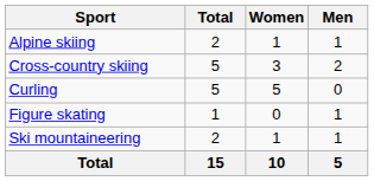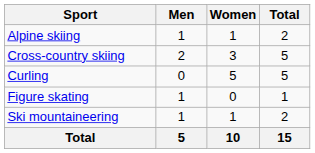 <table class="wikitable sortable" style="text-align:center">
 <tr>
 <th width=180>Sport</th>
+<th width=55>Men</th>
+<th width=55>Women</th>
 <th width=55>Total</th>
-<th width=55>Women</th>
-<th width=55>Men</th>
 </tr>
 <tr>
 <td align=left><a href='#'>Alpine skiing</a></td>
-<td>2</td>
 <td>1</td>
 <td>1</td>
+<td>2</td>
 </tr>
 <tr>
 <td align=left><a href='#'>Cross-country skiing</a></td>
+<td>2</td>
+<td>3</td>
 <td>5</td>
-<td>3</td>
-<td>2</td>
 </tr>
 <tr>
 <td align=left><a href='#'>Curling</a></td>
+<td>0</td>
 <td>5</td>
 <td>5</td>
-<td>0</td>
 </tr>
 <tr>
 <td align=left><a href='#'>Figure skating</a></td>
 <td>1</td>
 <td>0</td>
 <td>1</td>
 </tr>
 <tr>
 <td align=left><a href='#'>Ski mountaineering</a></td>
-<td>2</td>
 <td>1</td>
 <td>1</td>
+<td>2</td>
 </tr>
 <tr>
 <th>Total</th>
+<th>5</th>
+<th>10</th>
 <th>15</th>
-<th>10</th>
-<th>5</th>
 </tr>
 </table>
